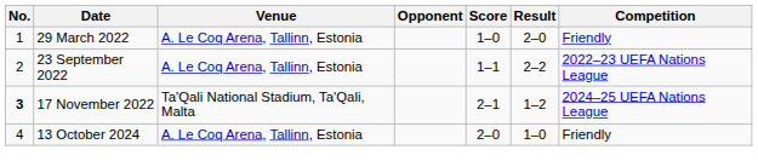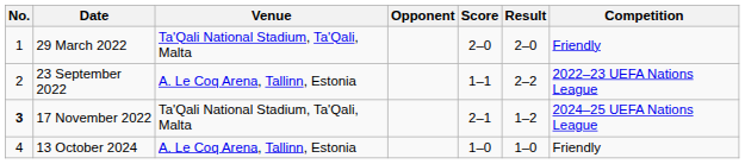 <table class="wikitable sortable">
 <tr>
 <th scope="col">No.</th>
 <th scope="col">Date</th>
 <th scope="col">Venue</th>
 <th scope="col">Opponent</th>
 <th scope="col">Score</th>
 <th scope="col">Result</th>
 <th scope="col">Competition</th>
 </tr>
 <tr>
 <td style="text-align:center">1</td>
 <td>29 March 2022</td>
-<td><a href='#'>A. Le Coq Arena</a>, <a href='#'>Tallinn</a>, Estonia</td>
+<td><a href='#'>Ta'Qali National Stadium</a>, <a href='#'>Ta'Qali</a>, Malta</td>
 <td></td>
-<td style="text-align:center">1–0</td>
+<td style="text-align:center">2–0</td>
 <td style="text-align:center">2–0</td>
 <td><a href='#'>Friendly</a></td>
 </tr>
 <tr>
 <td style="text-align:center">2</td>
 <td>23 September 2022</td>
 <td><a href='#'>A. Le Coq Arena</a>, <a href='#'>Tallinn</a>, Estonia</td>
 <td></td>
 <td style="text-align:center">1–1</td>
 <td style="text-align:center">2–2</td>
 <td><a href='#'>2022–23 UEFA Nations League</a></td>
 </tr>
 <tr>
 <td style="text-align:center"><strong>3</strong></td>
 <td>17 November 2022</td>
 <td>Ta'Qali National Stadium, Ta'Qali, Malta</td>
 <td></td>
 <td style="text-align:center">2–1</td>
 <td style="text-align:center">1–2</td>
 <td><a href='#'>2024–25 UEFA Nations League</a></td>
 </tr>
 <tr>
 <td style="text-align:center">4</td>
 <td>13 October 2024</td>
 <td><a href='#'>A. Le Coq Arena</a>, <a href='#'>Tallinn</a>, Estonia</td>
 <td></td>
-<td style="text-align:center">2–0</td>
+<td style="text-align:center">1–0</td>
 <td style="text-align:center">1–0</td>
 <td>Friendly</td>
 </tr>
 </table>
